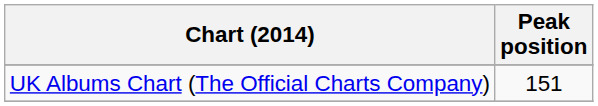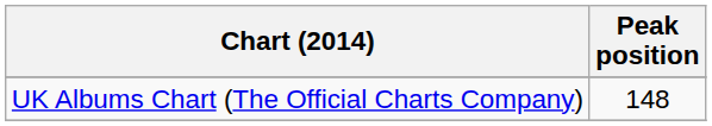 <table class="wikitable sortable">
 <tr>
 <th>Chart (2014)</th>
 <th>Peak<br>position</th>
 </tr>
 <tr>
 </tr>
 <tr>
 <td><a href='#'>UK Albums Chart</a> (<a href='#'>The Official Charts Company</a>)</td>
-<td style="text-align:center;">151</td>
+<td style="text-align:center;">148</td>
 </tr>
 <tr>
 </tr>
 <tr>
 </tr>
 <tr>
 </tr>
 <tr>
 </tr>
 </table>
